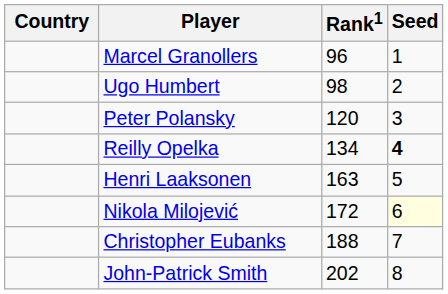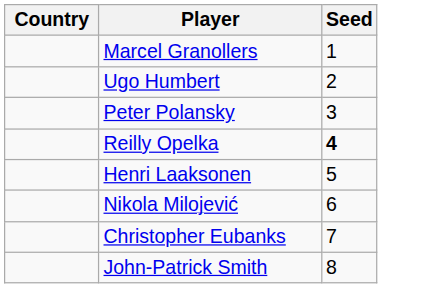 <table class="sortable wikitable">
 <tr>
 <th width="70">Country</th>
 <th width="175">Player</th>
-<th>Rank<sup>1</sup></th>
 <th>Seed</th>
 </tr>
 <tr>
 <td></td>
 <td><a href='#'>Marcel Granollers</a></td>
-<td>96</td>
 <td>1</td>
 </tr>
 <tr>
 <td></td>
 <td><a href='#'>Ugo Humbert</a></td>
-<td>98</td>
 <td>2</td>
 </tr>
 <tr>
 <td></td>
 <td><a href='#'>Peter Polansky</a></td>
-<td>120</td>
 <td>3</td>
 </tr>
 <tr>
 <td></td>
 <td><a href='#'>Reilly Opelka</a></td>
-<td>134</td>
 <td><strong>4</strong></td>
 </tr>
 <tr>
 <td></td>
 <td><a href='#'>Henri Laaksonen</a></td>
-<td>163</td>
 <td>5</td>
 </tr>
 <tr>
 <td></td>
 <td><a href='#'>Nikola Milojević</a></td>
-<td>172</td>
-<td style="background: lightyellow;">6</td>
+<td>6</td>
 </tr>
 <tr>
 <td></td>
 <td><a href='#'>Christopher Eubanks</a></td>
-<td>188</td>
 <td>7</td>
 </tr>
 <tr>
 <td></td>
 <td><a href='#'>John-Patrick Smith</a></td>
-<td>202</td>
 <td>8</td>
 </tr>
 </table>
